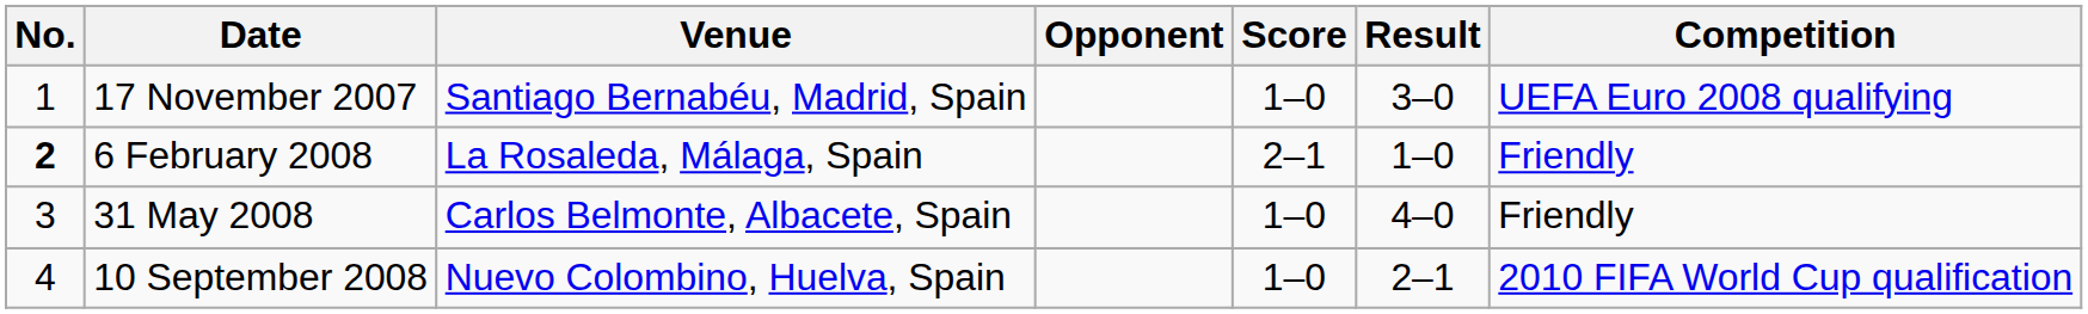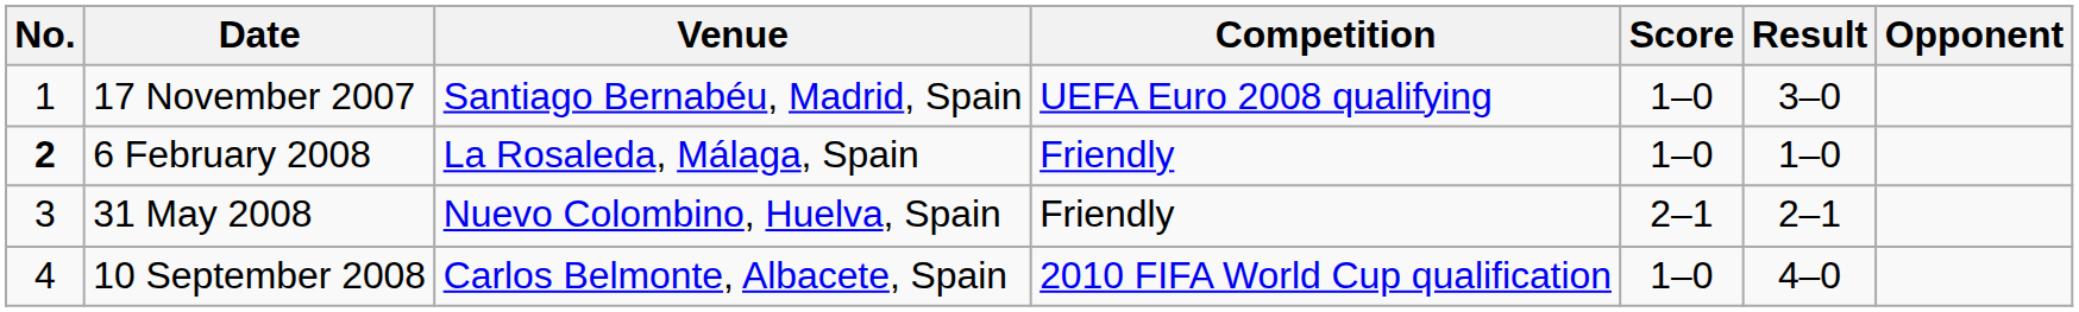 <table class="wikitable sortable">
 <tr>
 <th scope="col">No.</th>
 <th scope="col">Date</th>
 <th scope="col">Venue</th>
-<th scope="col">Opponent</th>
+<th scope="col">Competition</th>
 <th scope="col">Score</th>
 <th scope="col">Result</th>
-<th scope="col">Competition</th>
+<th scope="col">Opponent</th>
 </tr>
 <tr>
 <td align="center">1</td>
 <td>17 November 2007</td>
 <td><a href='#'>Santiago Bernabéu</a>, <a href='#'>Madrid</a>, Spain</td>
-<td></td>
+<td><a href='#'>UEFA Euro 2008 qualifying</a></td>
 <td align="center">1–0</td>
 <td align="center">3–0</td>
-<td><a href='#'>UEFA Euro 2008 qualifying</a></td>
+<td></td>
 </tr>
 <tr>
 <td align="center"><strong>2</strong></td>
 <td>6 February 2008</td>
 <td><a href='#'>La Rosaleda</a>, <a href='#'>Málaga</a>, Spain</td>
+<td><a href='#'>Friendly</a></td>
+<td align="center">1–0</td>
+<td align="center">1–0</td>
 <td></td>
-<td align="center">2–1</td>
-<td align="center">1–0</td>
-<td><a href='#'>Friendly</a></td>
 </tr>
 <tr>
 <td align="center">3</td>
 <td>31 May 2008</td>
-<td><a href='#'>Carlos Belmonte</a>, <a href='#'>Albacete</a>, Spain</td>
+<td><a href='#'>Nuevo Colombino</a>, <a href='#'>Huelva</a>, Spain</td>
+<td>Friendly</td>
+<td align="center">2–1</td>
+<td align="center">2–1</td>
 <td></td>
-<td align="center">1–0</td>
-<td align="center">4–0</td>
-<td>Friendly</td>
 </tr>
 <tr>
 <td align="center">4</td>
 <td>10 September 2008</td>
-<td><a href='#'>Nuevo Colombino</a>, <a href='#'>Huelva</a>, Spain</td>
+<td><a href='#'>Carlos Belmonte</a>, <a href='#'>Albacete</a>, Spain</td>
+<td><a href='#'>2010 FIFA World Cup qualification</a></td>
+<td align="center">1–0</td>
+<td align="center">4–0</td>
 <td></td>
-<td align="center">1–0</td>
-<td align="center">2–1</td>
-<td><a href='#'>2010 FIFA World Cup qualification</a></td>
 </tr>
 </table>
